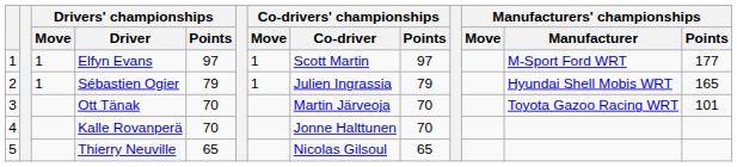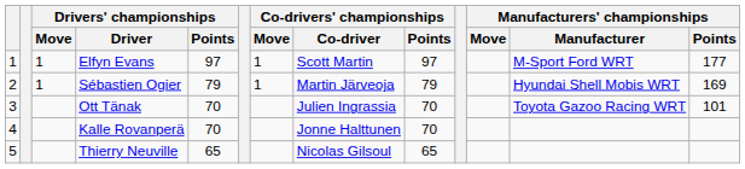 <table class="wikitable" style="font-size:85%;">
 <tr>
 <th rowspan="2"></th>
 <th rowspan="7" style="width:5px;"></th>
 <th colspan="3">Drivers' championships</th>
 <th rowspan="7" style="width:5px;"></th>
 <th colspan="3" nowrap>Co-drivers' championships</th>
 <th rowspan="7" style="width:5px;"></th>
 <th colspan="3" nowrap>Manufacturers' championships</th>
 </tr>
 <tr>
 <th>Move</th>
 <th>Driver</th>
 <th>Points</th>
 <th>Move</th>
 <th>Co-driver</th>
 <th>Points</th>
 <th>Move</th>
 <th>Manufacturer</th>
 <th>Points</th>
 </tr>
 <tr>
 <td align="center">1</td>
 <td> 1</td>
 <td><a href='#'>Elfyn Evans</a></td>
 <td align="center">97</td>
 <td> 1</td>
 <td><a href='#'>Scott Martin</a></td>
 <td align="center">97</td>
 <td></td>
 <td><a href='#'>M-Sport Ford WRT</a></td>
 <td align="center">177</td>
 </tr>
 <tr>
 <td align="center">2</td>
 <td> 1</td>
 <td nowrap><a href='#'>Sébastien Ogier</a></td>
 <td align="center">79</td>
 <td> 1</td>
-<td><a href='#'>Julien Ingrassia</a></td>
+<td><a href='#'>Martin Järveoja</a></td>
 <td align="center">79</td>
 <td></td>
 <td nowrap><a href='#'>Hyundai Shell Mobis WRT</a></td>
-<td align="center">165</td>
+<td align="center">169</td>
 </tr>
 <tr>
 <td align="center">3</td>
 <td></td>
 <td><a href='#'>Ott Tänak</a></td>
 <td align="center">70</td>
 <td></td>
-<td><a href='#'>Martin Järveoja</a></td>
+<td><a href='#'>Julien Ingrassia</a></td>
 <td align="center">70</td>
 <td></td>
 <td nowrap><a href='#'>Toyota Gazoo Racing WRT</a></td>
 <td align="center">101</td>
 </tr>
 <tr>
 <td align="center">4</td>
 <td></td>
 <td nowrap><a href='#'>Kalle Rovanperä</a></td>
 <td align="center">70</td>
 <td></td>
 <td nowrap><a href='#'>Jonne Halttunen</a></td>
 <td align="center">70</td>
 <td></td>
 <td></td>
 <td></td>
 </tr>
 <tr>
 <td align="center">5</td>
 <td></td>
 <td><a href='#'>Thierry Neuville</a></td>
 <td align="center">65</td>
 <td></td>
 <td><a href='#'>Nicolas Gilsoul</a></td>
 <td align="center">65</td>
 <td></td>
 <td></td>
 <td></td>
 </tr>
 </table>
